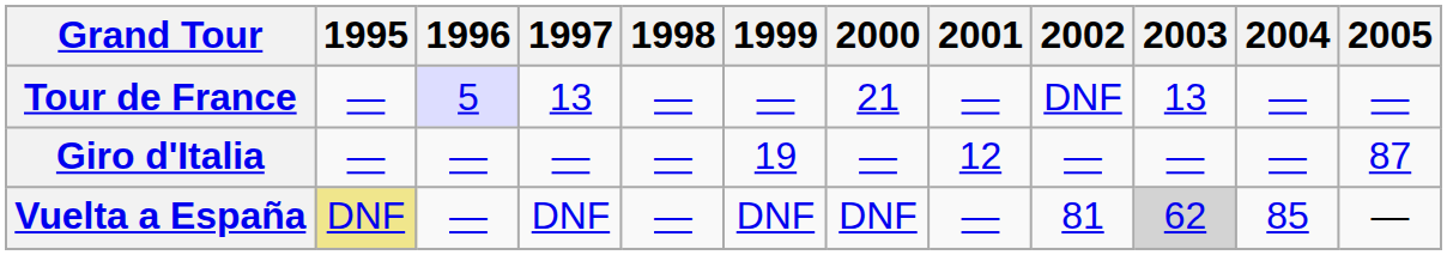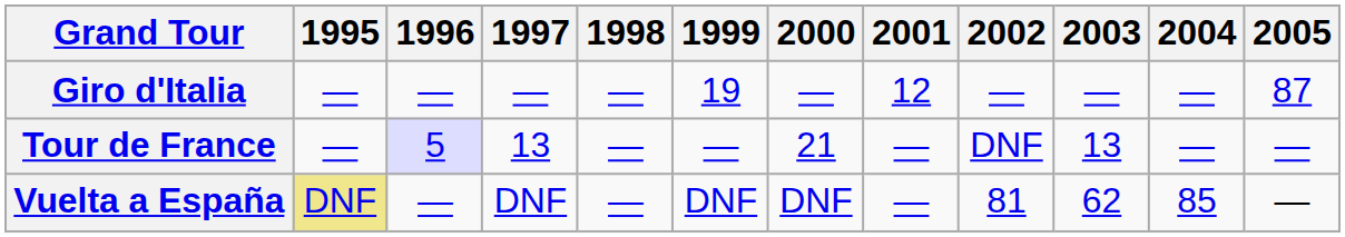 <table class="wikitable plainrowheaders">
 <tr>
 <th scope="col"><a href='#'>Grand Tour</a></th>
 <th scope="col">1995</th>
 <th scope="col">1996</th>
 <th scope="col">1997</th>
 <th scope="col">1998</th>
 <th scope="col">1999</th>
 <th scope="col">2000</th>
 <th scope="col">2001</th>
 <th scope="col">2002</th>
 <th scope="col">2003</th>
 <th scope="col">2004</th>
 <th scope="col">2005</th>
 </tr>
 <tr style="text-align:center;">
+<th scope="row"> <a href='#'>Giro d'Italia</a></th>
+<td><a href='#'>—</a></td>
+<td><a href='#'>—</a></td>
+<td><a href='#'>—</a></td>
+<td><a href='#'>—</a></td>
+<td><a href='#'>19</a></td>
+<td><a href='#'>—</a></td>
+<td><a href='#'>12</a></td>
+<td><a href='#'>—</a></td>
+<td><a href='#'>—</a></td>
+<td><a href='#'>—</a></td>
+<td><a href='#'>87</a></td>
+</tr>
+<tr style="text-align:center;">
 <th scope="row"> <a href='#'>Tour de France</a></th>
 <td><a href='#'>—</a></td>
 <td align="center" style="background:#ddddff;"><a href='#'>5</a></td>
 <td><a href='#'>13</a></td>
 <td><a href='#'>—</a></td>
 <td><a href='#'>—</a></td>
 <td><a href='#'>21</a></td>
 <td><a href='#'>—</a></td>
 <td><a href='#'>DNF</a></td>
 <td><a href='#'>13</a></td>
 <td><a href='#'>—</a></td>
 <td><a href='#'>—</a></td>
 </tr>
 <tr style="text-align:center;">
-<th scope="row"> <a href='#'>Giro d'Italia</a></th>
-<td><a href='#'>—</a></td>
-<td><a href='#'>—</a></td>
-<td><a href='#'>—</a></td>
-<td><a href='#'>—</a></td>
-<td><a href='#'>19</a></td>
-<td><a href='#'>—</a></td>
-<td><a href='#'>12</a></td>
-<td><a href='#'>—</a></td>
-<td><a href='#'>—</a></td>
-<td><a href='#'>—</a></td>
-<td><a href='#'>87</a></td>
-</tr>
-<tr style="text-align:center;">
 <th scope="row"> <a href='#'>Vuelta a España</a></th>
 <td style="background: khaki;"><a href='#'>DNF</a></td>
 <td><a href='#'>—</a></td>
 <td><a href='#'>DNF</a></td>
 <td><a href='#'>—</a></td>
 <td><a href='#'>DNF</a></td>
 <td><a href='#'>DNF</a></td>
 <td><a href='#'>—</a></td>
 <td><a href='#'>81</a></td>
-<td style="background: lightgrey;"><a href='#'>62</a></td>
+<td><a href='#'>62</a></td>
 <td><a href='#'>85</a></td>
 <td>—</td>
 </tr>
 </table>
